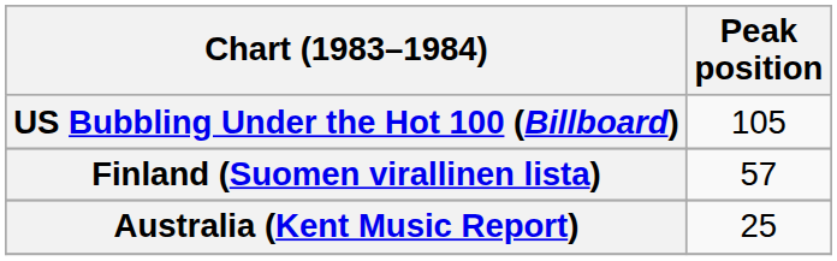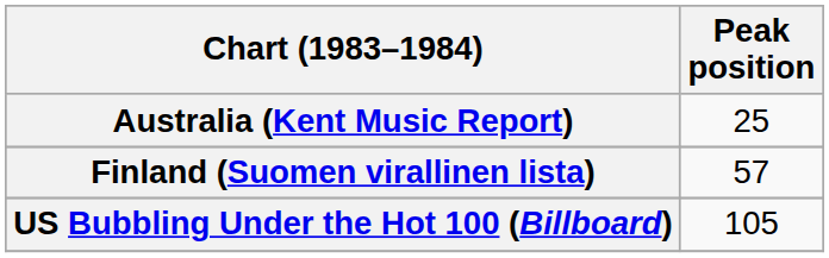 <table class="wikitable sortable plainrowheaders" style="text-align:center">
 <tr>
 <th>Chart (1983–1984)</th>
 <th>Peak<br>position</th>
 </tr>
 <tr>
-<th scope="row">US <a href='#'>Bubbling Under the Hot 100</a> (<em><a href='#'>Billboard</a></em>)</th>
-<td>105</td>
+<th scope="row">Australia (<a href='#'>Kent Music Report</a>)</th>
+<td>25</td>
 </tr>
 <tr>
 </tr>
 <tr>
 <th scope="row">Finland (<a href='#'>Suomen virallinen lista</a>)</th>
 <td>57</td>
 </tr>
 <tr>
 </tr>
 <tr>
 </tr>
 <tr>
-<th scope="row">Australia (<a href='#'>Kent Music Report</a>)</th>
-<td>25</td>
+<th scope="row">US <a href='#'>Bubbling Under the Hot 100</a> (<em><a href='#'>Billboard</a></em>)</th>
+<td>105</td>
 </tr>
 <tr>
 </tr>
 </table>
